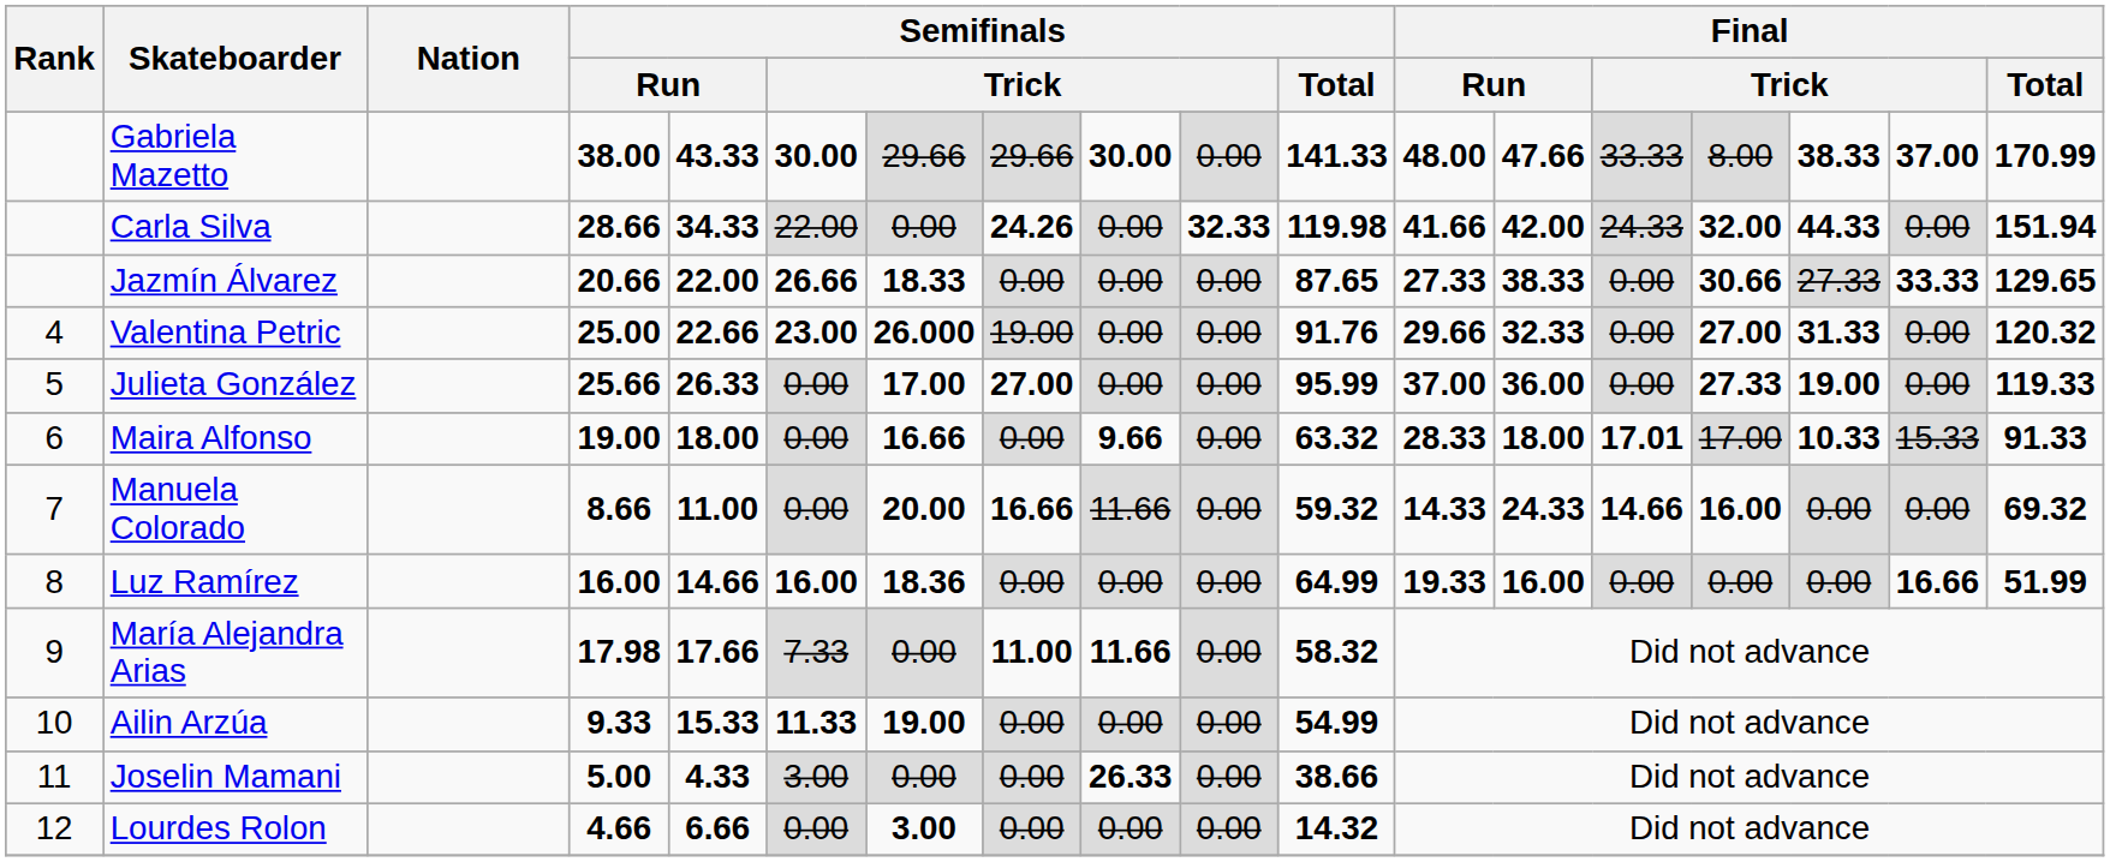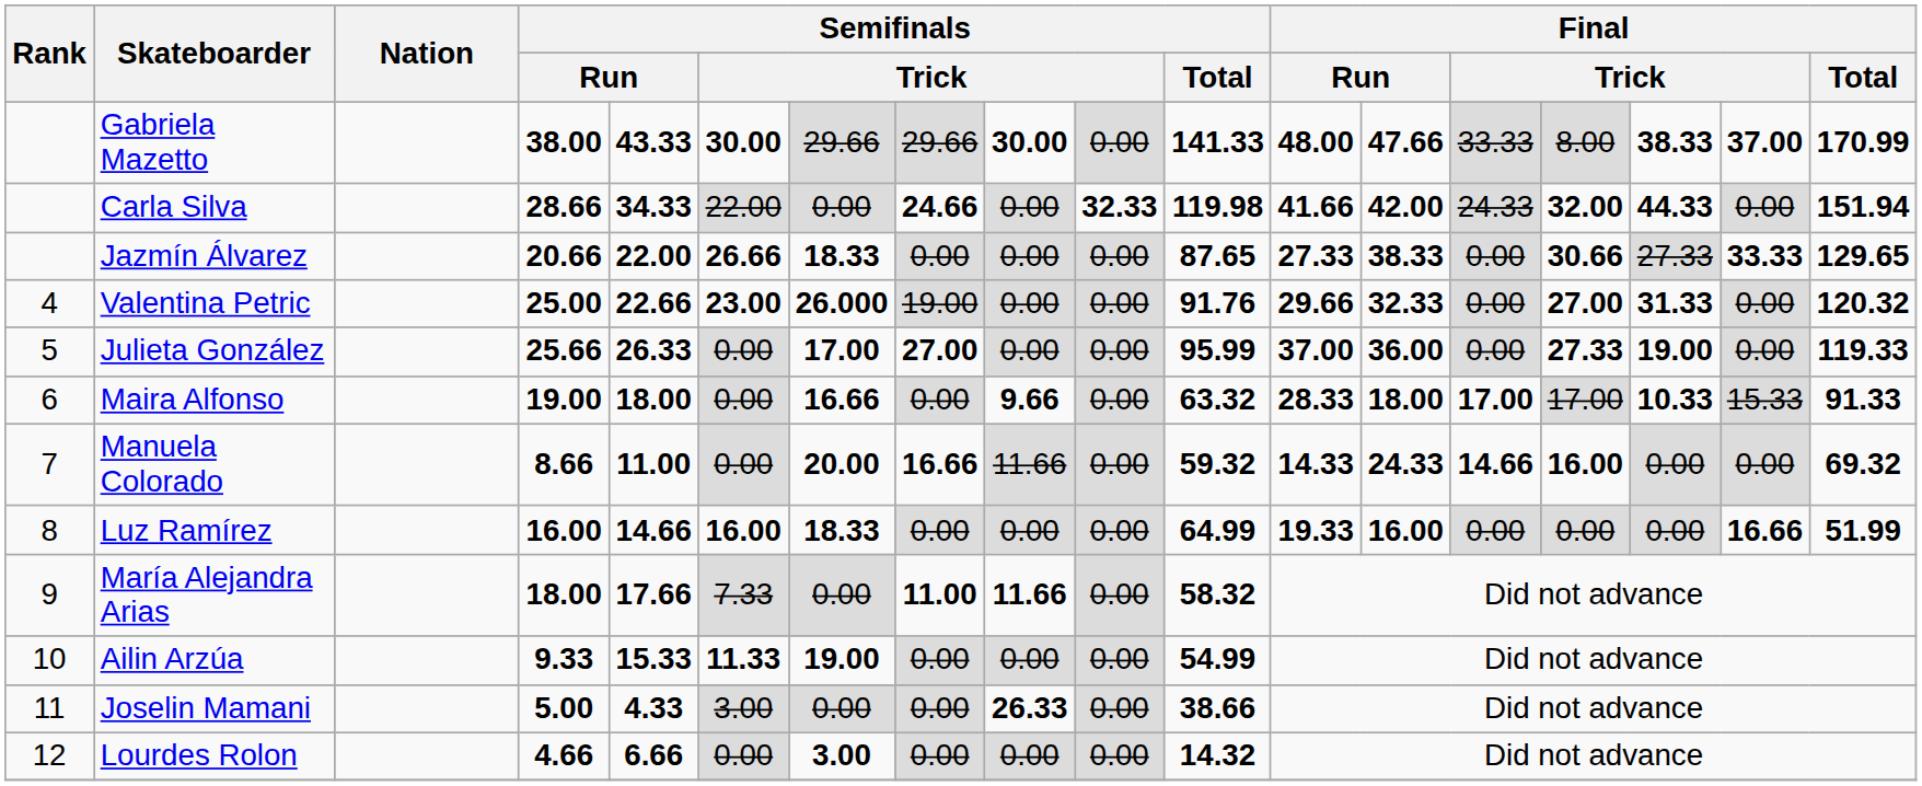 <table class="wikitable sortable" style="text-align:center">
 <tr>
 <th rowspan="2" width="30">Rank</th>
 <th rowspan="2" width="120">Skateboarder</th>
 <th rowspan="2" width="90">Nation</th>
 <th colspan="8">Semifinals</th>
 <th colspan="7">Final</th>
 </tr>
 <tr>
 <th colspan="2">Run</th>
 <th colspan="5">Trick</th>
 <th width="30">Total</th>
 <th colspan="2">Run</th>
 <th colspan="4">Trick</th>
 <th width="30">Total</th>
 </tr>
 <tr>
 <td></td>
 <td align=left><a href='#'>Gabriela Mazetto</a></td>
 <td align=left></td>
 <td><strong>38.00</strong></td>
 <td><strong>43.33</strong></td>
 <td><strong>30.00</strong></td>
 <td bgcolor="gainsboro"><s>29.66</s></td>
 <td bgcolor="gainsboro"><s>29.66</s></td>
 <td><strong>30.00</strong></td>
 <td bgcolor="gainsboro"><s>0.00</s></td>
 <td><strong>141.33</strong></td>
 <td><strong>48.00</strong></td>
 <td><strong>47.66</strong></td>
 <td bgcolor="gainsboro"><s>33.33</s></td>
 <td bgcolor="gainsboro"><s>8.00</s></td>
 <td><strong>38.33</strong></td>
 <td><strong>37.00</strong></td>
 <td><strong>170.99</strong></td>
 </tr>
 <tr>
 <td></td>
 <td align=left><a href='#'>Carla Silva</a></td>
 <td align=left></td>
 <td><strong>28.66</strong></td>
 <td><strong>34.33</strong></td>
 <td bgcolor="gainsboro"><s>22.00</s></td>
 <td bgcolor="gainsboro"><s>0.00</s></td>
-<td><strong>24.26</strong></td>
+<td><strong>24.66</strong></td>
 <td bgcolor="gainsboro"><s>0.00</s></td>
 <td><strong>32.33</strong></td>
 <td><strong>119.98</strong></td>
 <td><strong>41.66</strong></td>
 <td><strong>42.00</strong></td>
 <td bgcolor="gainsboro"><s>24.33</s></td>
 <td><strong>32.00</strong></td>
 <td><strong>44.33</strong></td>
 <td bgcolor="gainsboro"><s>0.00</s></td>
 <td><strong>151.94</strong></td>
 </tr>
 <tr>
 <td></td>
 <td align=left><a href='#'>Jazmín Álvarez</a></td>
 <td align=left></td>
 <td><strong>20.66</strong></td>
 <td><strong>22.00</strong></td>
 <td><strong>26.66</strong></td>
 <td><strong>18.33</strong></td>
 <td bgcolor="gainsboro"><s>0.00</s></td>
 <td bgcolor="gainsboro"><s>0.00</s></td>
 <td bgcolor="gainsboro"><s>0.00</s></td>
 <td><strong>87.65</strong></td>
 <td><strong>27.33</strong></td>
 <td><strong>38.33</strong></td>
 <td bgcolor="gainsboro"><s>0.00</s></td>
 <td><strong>30.66</strong></td>
 <td bgcolor="gainsboro"><s>27.33</s></td>
 <td><strong>33.33</strong></td>
 <td><strong>129.65</strong></td>
 </tr>
 <tr>
 <td>4</td>
 <td align=left><a href='#'>Valentina Petric</a></td>
 <td align=left></td>
 <td><strong>25.00</strong></td>
 <td><strong>22.66</strong></td>
 <td><strong>23.00</strong></td>
 <td><strong>26.000</strong></td>
 <td bgcolor="gainsboro"><s>19.00</s></td>
 <td bgcolor="gainsboro"><s>0.00</s></td>
 <td bgcolor="gainsboro"><s>0.00</s></td>
 <td><strong>91.76</strong></td>
 <td><strong>29.66</strong></td>
 <td><strong>32.33</strong></td>
 <td bgcolor="gainsboro"><s>0.00</s></td>
 <td><strong>27.00</strong></td>
 <td><strong>31.33</strong></td>
 <td bgcolor="gainsboro"><s>0.00</s></td>
 <td><strong>120.32</strong></td>
 </tr>
 <tr>
 <td>5</td>
 <td align=left><a href='#'>Julieta González</a></td>
 <td align=left></td>
 <td><strong>25.66</strong></td>
 <td><strong>26.33</strong></td>
 <td bgcolor="gainsboro"><s>0.00</s></td>
 <td><strong>17.00</strong></td>
 <td><strong>27.00</strong></td>
 <td bgcolor="gainsboro"><s>0.00</s></td>
 <td bgcolor="gainsboro"><s>0.00</s></td>
 <td><strong>95.99</strong></td>
 <td><strong>37.00</strong></td>
 <td><strong>36.00</strong></td>
 <td bgcolor="gainsboro"><s>0.00</s></td>
 <td><strong>27.33</strong></td>
 <td><strong>19.00</strong></td>
 <td bgcolor="gainsboro"><s>0.00</s></td>
 <td><strong>119.33</strong></td>
 </tr>
 <tr>
 <td>6</td>
 <td align=left><a href='#'>Maira Alfonso</a></td>
 <td align=left></td>
 <td><strong>19.00</strong></td>
 <td><strong>18.00</strong></td>
 <td bgcolor="gainsboro"><s>0.00</s></td>
 <td><strong>16.66</strong></td>
 <td bgcolor="gainsboro"><s>0.00</s></td>
 <td><strong>9.66</strong></td>
 <td bgcolor="gainsboro"><s>0.00</s></td>
 <td><strong>63.32</strong></td>
 <td><strong>28.33</strong></td>
 <td><strong>18.00</strong></td>
-<td><strong>17.01</strong></td>
+<td><strong>17.00</strong></td>
 <td bgcolor="gainsboro"><s>17.00</s></td>
 <td><strong>10.33</strong></td>
 <td bgcolor="gainsboro"><s>15.33</s></td>
 <td><strong>91.33</strong></td>
 </tr>
 <tr>
 <td>7</td>
 <td align=left><a href='#'>Manuela Colorado</a></td>
 <td align=left></td>
 <td><strong>8.66</strong></td>
 <td><strong>11.00</strong></td>
 <td bgcolor="gainsboro"><s>0.00</s></td>
 <td><strong>20.00</strong></td>
 <td><strong>16.66</strong></td>
 <td bgcolor="gainsboro"><s>11.66</s></td>
 <td bgcolor="gainsboro"><s>0.00</s></td>
 <td><strong>59.32</strong></td>
 <td><strong>14.33</strong></td>
 <td><strong>24.33</strong></td>
 <td><strong>14.66</strong></td>
 <td><strong>16.00</strong></td>
 <td bgcolor="gainsboro"><s>0.00</s></td>
 <td bgcolor="gainsboro"><s>0.00</s></td>
 <td><strong>69.32</strong></td>
 </tr>
 <tr>
 <td>8</td>
 <td align=left><a href='#'>Luz Ramírez</a></td>
 <td align=left></td>
 <td><strong>16.00</strong></td>
 <td><strong>14.66</strong></td>
 <td><strong>16.00</strong></td>
-<td><strong>18.36</strong></td>
+<td><strong>18.33</strong></td>
 <td bgcolor="gainsboro"><s>0.00</s></td>
 <td bgcolor="gainsboro"><s>0.00</s></td>
 <td bgcolor="gainsboro"><s>0.00</s></td>
 <td><strong>64.99</strong></td>
 <td><strong>19.33</strong></td>
 <td><strong>16.00</strong></td>
 <td bgcolor="gainsboro"><s>0.00</s></td>
 <td bgcolor="gainsboro"><s>0.00</s></td>
 <td bgcolor="gainsboro"><s>0.00</s></td>
 <td><strong>16.66</strong></td>
 <td><strong>51.99</strong></td>
 </tr>
 <tr>
 <td>9</td>
 <td align=left><a href='#'>María Alejandra Arias</a></td>
 <td align=left></td>
-<td><strong>17.98</strong></td>
+<td><strong>18.00</strong></td>
 <td><strong>17.66</strong></td>
 <td bgcolor="gainsboro"><s>7.33</s></td>
 <td bgcolor="gainsboro"><s>0.00</s></td>
 <td><strong>11.00</strong></td>
 <td><strong>11.66</strong></td>
 <td bgcolor="gainsboro"><s>0.00</s></td>
 <td><strong>58.32</strong></td>
 <td colspan="8">Did not advance</td>
 </tr>
 <tr>
 <td>10</td>
 <td align=left><a href='#'>Ailin Arzúa</a></td>
 <td align=left></td>
 <td><strong>9.33</strong></td>
 <td><strong>15.33</strong></td>
 <td><strong>11.33</strong></td>
 <td><strong>19.00</strong></td>
 <td bgcolor="gainsboro"><s>0.00</s></td>
 <td bgcolor="gainsboro"><s>0.00</s></td>
 <td bgcolor="gainsboro"><s>0.00</s></td>
 <td><strong>54.99</strong></td>
 <td colspan="8">Did not advance</td>
 </tr>
 <tr>
 <td>11</td>
 <td align=left><a href='#'>Joselin Mamani</a></td>
 <td align=left></td>
 <td><strong>5.00</strong></td>
 <td><strong>4.33</strong></td>
 <td bgcolor="gainsboro"><s>3.00</s></td>
 <td bgcolor="gainsboro"><s>0.00</s></td>
 <td bgcolor="gainsboro"><s>0.00</s></td>
 <td><strong>26.33</strong></td>
 <td bgcolor="gainsboro"><s>0.00</s></td>
 <td><strong>38.66</strong></td>
 <td colspan="8">Did not advance</td>
 </tr>
 <tr>
 <td>12</td>
 <td align=left><a href='#'>Lourdes Rolon</a></td>
 <td align=left></td>
 <td><strong>4.66</strong></td>
 <td><strong>6.66</strong></td>
 <td bgcolor="gainsboro"><s>0.00</s></td>
 <td><strong>3.00</strong></td>
 <td bgcolor="gainsboro"><s>0.00</s></td>
 <td bgcolor="gainsboro"><s>0.00</s></td>
 <td bgcolor="gainsboro"><s>0.00</s></td>
 <td><strong>14.32</strong></td>
 <td colspan="8">Did not advance</td>
 </tr>
 <tr>
 </tr>
 </table>
